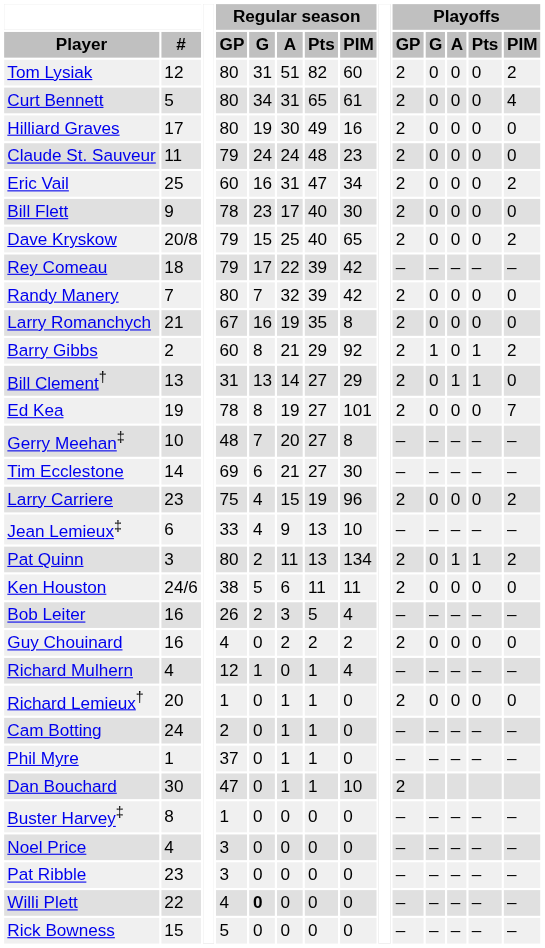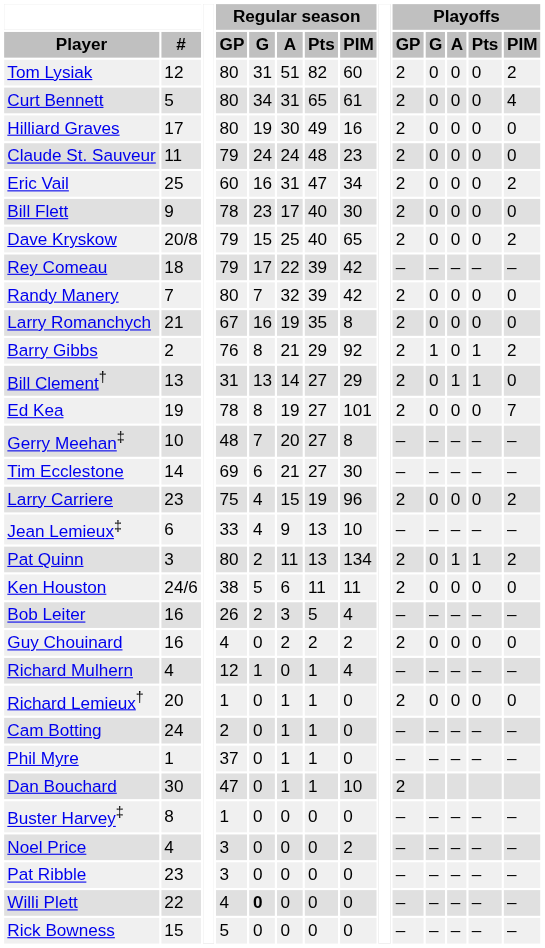 <table BORDER="0" CELLPADDING="3" CELLSPACING="2" ID="Table1">
 <tr ALIGN="center" bgcolor="#c0c0c0">
 <th ALIGN="center" colspan="2" bgcolor="#ffffff"> </th>
 <th ALIGN="center" rowspan="99" bgcolor="#ffffff"> </th>
 <th ALIGN="center" colspan="5">Regular season</th>
 <th ALIGN="center" rowspan="99" bgcolor="#ffffff"> </th>
 <th ALIGN="center" colspan="5">Playoffs</th>
 </tr>
 <tr ALIGN="center" bgcolor="#c0c0c0">
 <th ALIGN="center">Player</th>
 <th ALIGN="center">#</th>
 <th ALIGN="center">GP</th>
 <th ALIGN="center">G</th>
 <th ALIGN="center">A</th>
 <th ALIGN="center">Pts</th>
 <th ALIGN="center">PIM</th>
 <th ALIGN="center">GP</th>
 <th ALIGN="center">G</th>
 <th ALIGN="center">A</th>
 <th ALIGN="center">Pts</th>
 <th ALIGN="center">PIM</th>
 </tr>
 <tr bgcolor="#f0f0f0">
 <td><a href='#'>Tom Lysiak</a></td>
 <td>12</td>
 <td>80</td>
 <td>31</td>
 <td>51</td>
 <td>82</td>
 <td>60</td>
 <td>2</td>
 <td>0</td>
 <td>0</td>
 <td>0</td>
 <td>2</td>
 </tr>
 <tr bgcolor="#e0e0e0">
 <td><a href='#'>Curt Bennett</a></td>
 <td>5</td>
 <td>80</td>
 <td>34</td>
 <td>31</td>
 <td>65</td>
 <td>61</td>
 <td>2</td>
 <td>0</td>
 <td>0</td>
 <td>0</td>
 <td>4</td>
 </tr>
 <tr bgcolor="#f0f0f0">
 <td><a href='#'>Hilliard Graves</a></td>
 <td>17</td>
 <td>80</td>
 <td>19</td>
 <td>30</td>
 <td>49</td>
 <td>16</td>
 <td>2</td>
 <td>0</td>
 <td>0</td>
 <td>0</td>
 <td>0</td>
 </tr>
 <tr bgcolor="#e0e0e0">
 <td><a href='#'>Claude St. Sauveur</a></td>
 <td>11</td>
 <td>79</td>
 <td>24</td>
 <td>24</td>
 <td>48</td>
 <td>23</td>
 <td>2</td>
 <td>0</td>
 <td>0</td>
 <td>0</td>
 <td>0</td>
 </tr>
 <tr bgcolor="#f0f0f0">
 <td><a href='#'>Eric Vail</a></td>
 <td>25</td>
 <td>60</td>
 <td>16</td>
 <td>31</td>
 <td>47</td>
 <td>34</td>
 <td>2</td>
 <td>0</td>
 <td>0</td>
 <td>0</td>
 <td>2</td>
 </tr>
 <tr bgcolor="#e0e0e0">
 <td><a href='#'>Bill Flett</a></td>
 <td>9</td>
 <td>78</td>
 <td>23</td>
 <td>17</td>
 <td>40</td>
 <td>30</td>
 <td>2</td>
 <td>0</td>
 <td>0</td>
 <td>0</td>
 <td>0</td>
 </tr>
 <tr bgcolor="#f0f0f0">
 <td><a href='#'>Dave Kryskow</a></td>
 <td>20/8</td>
 <td>79</td>
 <td>15</td>
 <td>25</td>
 <td>40</td>
 <td>65</td>
 <td>2</td>
 <td>0</td>
 <td>0</td>
 <td>0</td>
 <td>2</td>
 </tr>
 <tr bgcolor="#e0e0e0">
 <td><a href='#'>Rey Comeau</a></td>
 <td>18</td>
 <td>79</td>
 <td>17</td>
 <td>22</td>
 <td>39</td>
 <td>42</td>
 <td>–</td>
 <td>–</td>
 <td>–</td>
 <td>–</td>
 <td>–</td>
 </tr>
 <tr bgcolor="#f0f0f0">
 <td><a href='#'>Randy Manery</a></td>
 <td>7</td>
 <td>80</td>
 <td>7</td>
 <td>32</td>
 <td>39</td>
 <td>42</td>
 <td>2</td>
 <td>0</td>
 <td>0</td>
 <td>0</td>
 <td>0</td>
 </tr>
 <tr bgcolor="#e0e0e0">
 <td><a href='#'>Larry Romanchych</a></td>
 <td>21</td>
 <td>67</td>
 <td>16</td>
 <td>19</td>
 <td>35</td>
 <td>8</td>
 <td>2</td>
 <td>0</td>
 <td>0</td>
 <td>0</td>
 <td>0</td>
 </tr>
 <tr bgcolor="#f0f0f0">
 <td><a href='#'>Barry Gibbs</a></td>
 <td>2</td>
-<td>60</td>
+<td>76</td>
 <td>8</td>
 <td>21</td>
 <td>29</td>
 <td>92</td>
 <td>2</td>
 <td>1</td>
 <td>0</td>
 <td>1</td>
 <td>2</td>
 </tr>
 <tr bgcolor="#e0e0e0">
 <td><a href='#'>Bill Clement</a><sup>†</sup></td>
 <td>13</td>
 <td>31</td>
 <td>13</td>
 <td>14</td>
 <td>27</td>
 <td>29</td>
 <td>2</td>
 <td>0</td>
 <td>1</td>
 <td>1</td>
 <td>0</td>
 </tr>
 <tr bgcolor="#f0f0f0">
 <td><a href='#'>Ed Kea</a></td>
 <td>19</td>
 <td>78</td>
 <td>8</td>
 <td>19</td>
 <td>27</td>
 <td>101</td>
 <td>2</td>
 <td>0</td>
 <td>0</td>
 <td>0</td>
 <td>7</td>
 </tr>
 <tr bgcolor="#e0e0e0">
 <td><a href='#'>Gerry Meehan</a><sup>‡</sup></td>
 <td>10</td>
 <td>48</td>
 <td>7</td>
 <td>20</td>
 <td>27</td>
 <td>8</td>
 <td>–</td>
 <td>–</td>
 <td>–</td>
 <td>–</td>
 <td>–</td>
 </tr>
 <tr bgcolor="#f0f0f0">
 <td><a href='#'>Tim Ecclestone</a></td>
 <td>14</td>
 <td>69</td>
 <td>6</td>
 <td>21</td>
 <td>27</td>
 <td>30</td>
 <td>–</td>
 <td>–</td>
 <td>–</td>
 <td>–</td>
 <td>–</td>
 </tr>
 <tr bgcolor="#e0e0e0">
 <td><a href='#'>Larry Carriere</a></td>
 <td>23</td>
 <td>75</td>
 <td>4</td>
 <td>15</td>
 <td>19</td>
 <td>96</td>
 <td>2</td>
 <td>0</td>
 <td>0</td>
 <td>0</td>
 <td>2</td>
 </tr>
 <tr bgcolor="#f0f0f0">
 <td><a href='#'>Jean Lemieux</a><sup>‡</sup></td>
 <td>6</td>
 <td>33</td>
 <td>4</td>
 <td>9</td>
 <td>13</td>
 <td>10</td>
 <td>–</td>
 <td>–</td>
 <td>–</td>
 <td>–</td>
 <td>–</td>
 </tr>
 <tr bgcolor="#e0e0e0">
 <td><a href='#'>Pat Quinn</a></td>
 <td>3</td>
 <td>80</td>
 <td>2</td>
 <td>11</td>
 <td>13</td>
 <td>134</td>
 <td>2</td>
 <td>0</td>
 <td>1</td>
 <td>1</td>
 <td>2</td>
 </tr>
 <tr bgcolor="#f0f0f0">
 <td><a href='#'>Ken Houston</a></td>
 <td>24/6</td>
 <td>38</td>
 <td>5</td>
 <td>6</td>
 <td>11</td>
 <td>11</td>
 <td>2</td>
 <td>0</td>
 <td>0</td>
 <td>0</td>
 <td>0</td>
 </tr>
 <tr bgcolor="#e0e0e0">
 <td><a href='#'>Bob Leiter</a></td>
 <td>16</td>
 <td>26</td>
 <td>2</td>
 <td>3</td>
 <td>5</td>
 <td>4</td>
 <td>–</td>
 <td>–</td>
 <td>–</td>
 <td>–</td>
 <td>–</td>
 </tr>
 <tr bgcolor="#f0f0f0">
 <td><a href='#'>Guy Chouinard</a></td>
 <td>16</td>
 <td>4</td>
 <td>0</td>
 <td>2</td>
 <td>2</td>
 <td>2</td>
 <td>2</td>
 <td>0</td>
 <td>0</td>
 <td>0</td>
 <td>0</td>
 </tr>
 <tr bgcolor="#e0e0e0">
 <td><a href='#'>Richard Mulhern</a></td>
 <td>4</td>
 <td>12</td>
 <td>1</td>
 <td>0</td>
 <td>1</td>
 <td>4</td>
 <td>–</td>
 <td>–</td>
 <td>–</td>
 <td>–</td>
 <td>–</td>
 </tr>
 <tr bgcolor="#f0f0f0">
 <td><a href='#'>Richard Lemieux</a><sup>†</sup></td>
 <td>20</td>
 <td>1</td>
 <td>0</td>
 <td>1</td>
 <td>1</td>
 <td>0</td>
 <td>2</td>
 <td>0</td>
 <td>0</td>
 <td>0</td>
 <td>0</td>
 </tr>
 <tr bgcolor="#e0e0e0">
 <td><a href='#'>Cam Botting</a></td>
 <td>24</td>
 <td>2</td>
 <td>0</td>
 <td>1</td>
 <td>1</td>
 <td>0</td>
 <td>–</td>
 <td>–</td>
 <td>–</td>
 <td>–</td>
 <td>–</td>
 </tr>
 <tr bgcolor="#f0f0f0">
 <td><a href='#'>Phil Myre</a></td>
 <td>1</td>
 <td>37</td>
 <td>0</td>
 <td>1</td>
 <td>1</td>
 <td>0</td>
 <td>–</td>
 <td>–</td>
 <td>–</td>
 <td>–</td>
 <td>–</td>
 </tr>
 <tr bgcolor="#e0e0e0">
 <td><a href='#'>Dan Bouchard</a></td>
 <td>30</td>
 <td>47</td>
 <td>0</td>
 <td>1</td>
 <td>1</td>
 <td>10</td>
 <td>2</td>
 <td></td>
 <td></td>
 <td></td>
 <td></td>
 </tr>
 <tr bgcolor="#f0f0f0">
 <td><a href='#'>Buster Harvey</a><sup>‡</sup></td>
 <td>8</td>
 <td>1</td>
 <td>0</td>
 <td>0</td>
 <td>0</td>
 <td>0</td>
 <td>–</td>
 <td>–</td>
 <td>–</td>
 <td>–</td>
 <td>–</td>
 </tr>
 <tr bgcolor="#e0e0e0">
 <td><a href='#'>Noel Price</a></td>
 <td>4</td>
 <td>3</td>
 <td>0</td>
 <td>0</td>
 <td>0</td>
-<td>0</td>
+<td>2</td>
 <td>–</td>
 <td>–</td>
 <td>–</td>
 <td>–</td>
 <td>–</td>
 </tr>
 <tr bgcolor="#f0f0f0">
 <td><a href='#'>Pat Ribble</a></td>
 <td>23</td>
 <td>3</td>
 <td>0</td>
 <td>0</td>
 <td>0</td>
 <td>0</td>
 <td>–</td>
 <td>–</td>
 <td>–</td>
 <td>–</td>
 <td>–</td>
 </tr>
 <tr bgcolor="#e0e0e0">
 <td><a href='#'>Willi Plett</a></td>
 <td>22</td>
 <td>4</td>
 <td><strong>0</strong></td>
 <td>0</td>
 <td>0</td>
 <td>0</td>
 <td>–</td>
 <td>–</td>
 <td>–</td>
 <td>–</td>
 <td>–</td>
 </tr>
 <tr bgcolor="#f0f0f0">
 <td><a href='#'>Rick Bowness</a></td>
 <td>15</td>
 <td>5</td>
 <td>0</td>
 <td>0</td>
 <td>0</td>
 <td>0</td>
 <td>–</td>
 <td>–</td>
 <td>–</td>
 <td>–</td>
 <td>–</td>
 </tr>
 </table>
